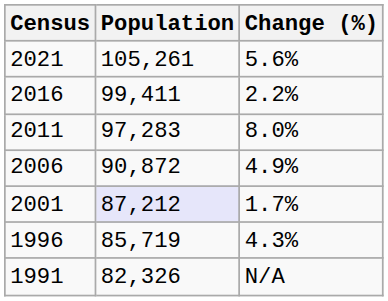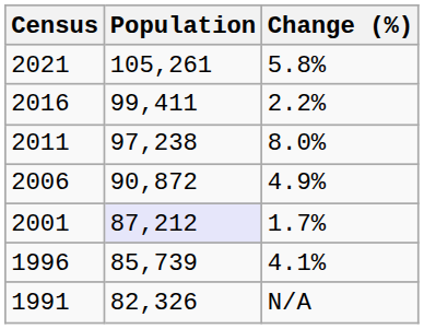 <table class="wikitable">
 <tr>
 <th>Census</th>
 <th>Population</th>
 <th>Change (%)</th>
 </tr>
 <tr>
 <td>2021</td>
 <td>105,261</td>
-<td> 5.6%</td>
+<td> 5.8%</td>
 </tr>
 <tr>
 <td>2016</td>
 <td>99,411</td>
 <td> 2.2%</td>
 </tr>
 <tr>
 <td>2011</td>
-<td>97,283</td>
+<td>97,238</td>
 <td> 8.0%</td>
 </tr>
 <tr>
 <td>2006</td>
 <td>90,872</td>
 <td> 4.9%</td>
 </tr>
 <tr>
 <td>2001</td>
 <td style="background: lavender;">87,212</td>
 <td> 1.7%</td>
 </tr>
 <tr>
 <td>1996</td>
-<td>85,719</td>
-<td> 4.3%</td>
+<td>85,739</td>
+<td> 4.1%</td>
 </tr>
 <tr>
 <td>1991</td>
 <td>82,326</td>
 <td>N/A</td>
 </tr>
 </table>
